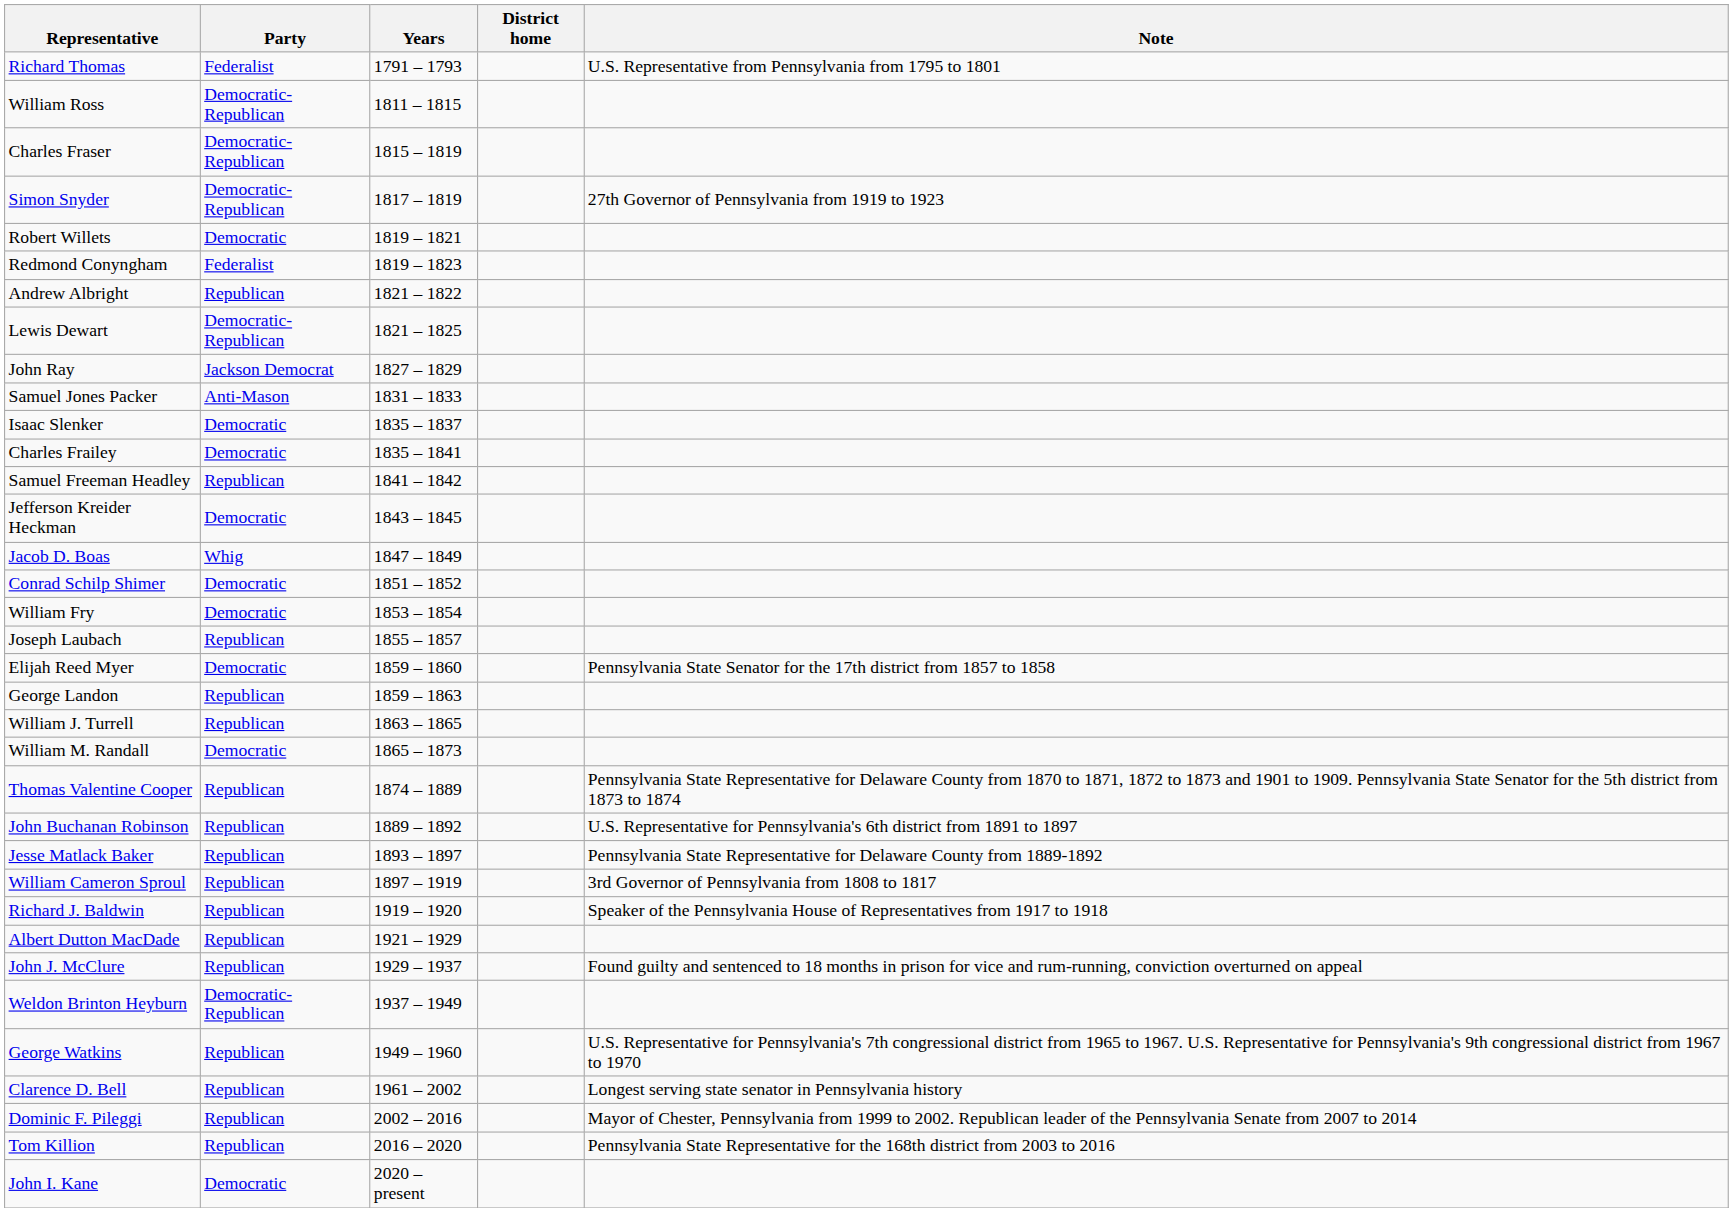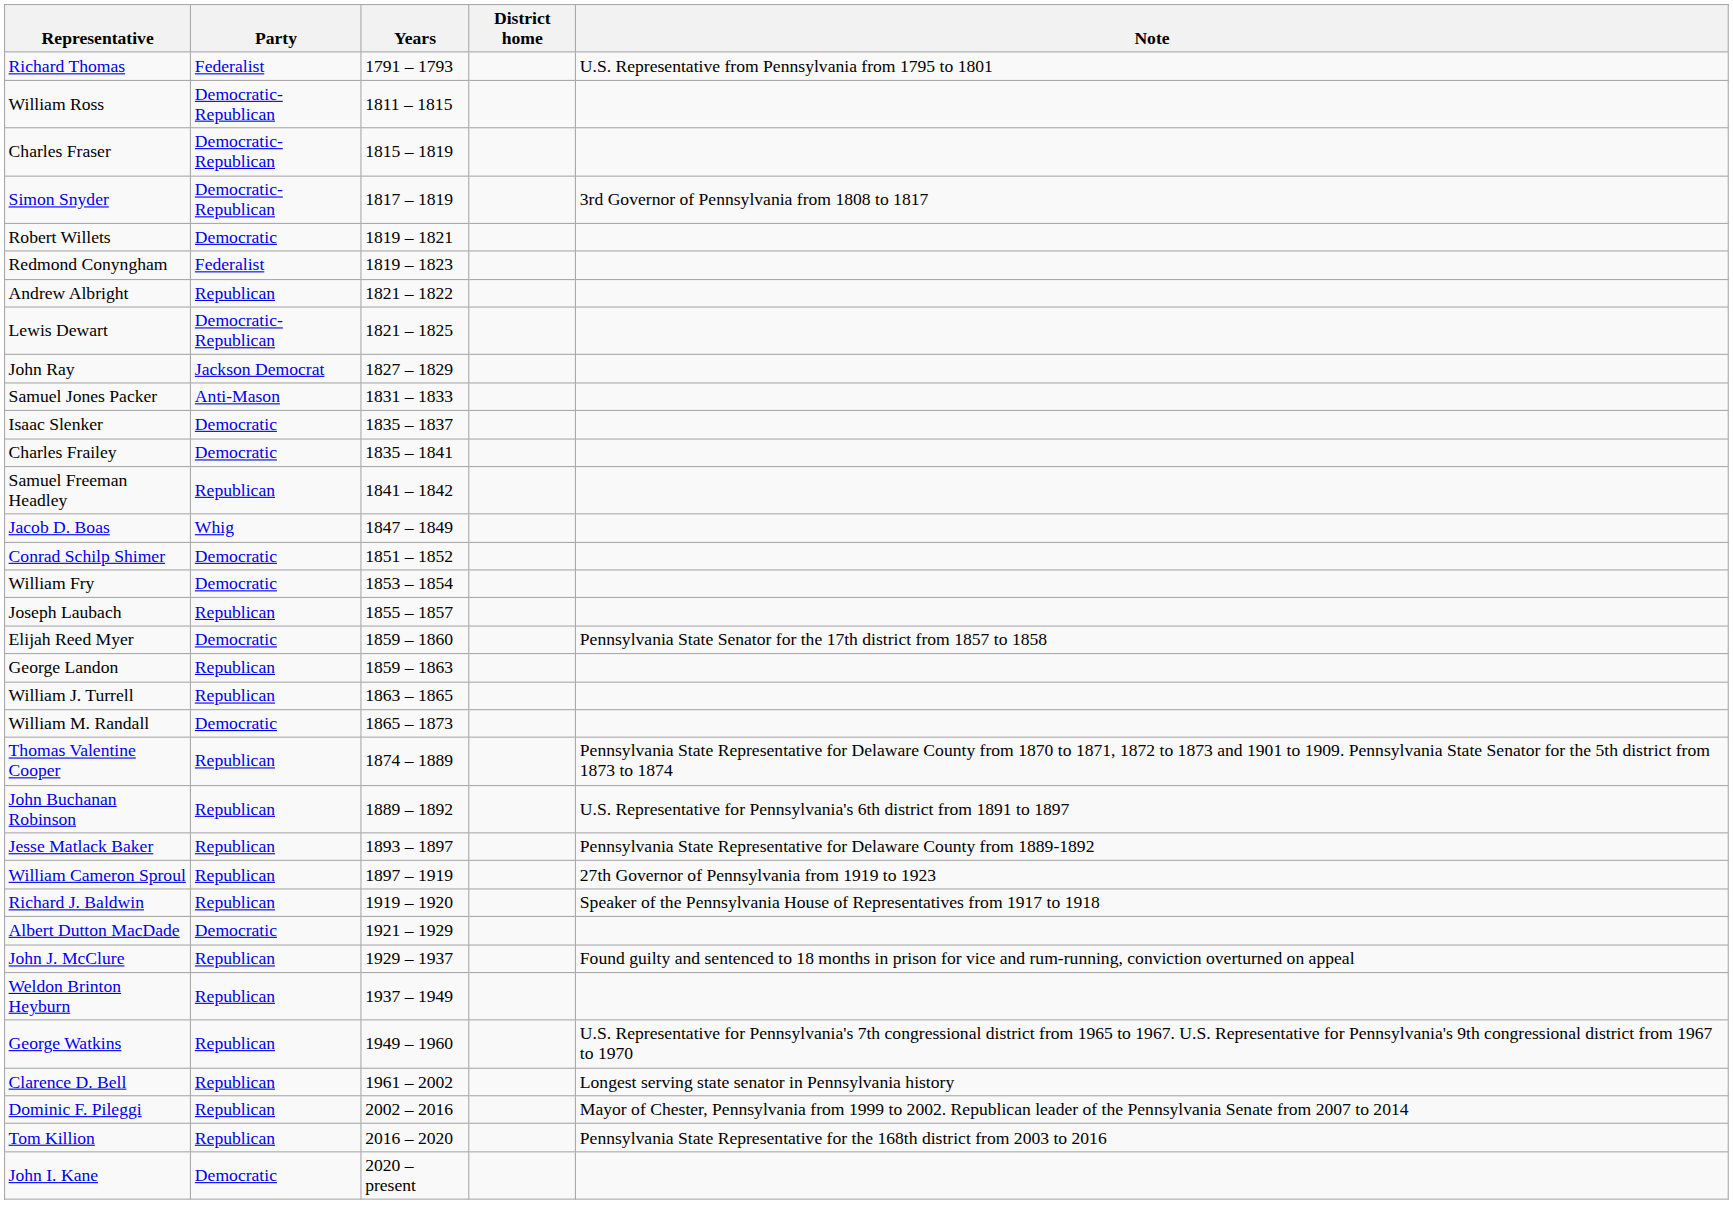 <table class=wikitable>
 <tr valign=bottom>
 <th>Representative</th>
 <th>Party</th>
 <th>Years</th>
 <th>District home</th>
 <th>Note</th>
 </tr>
 <tr>
 <td><a href='#'>Richard Thomas</a></td>
 <td><a href='#'>Federalist</a></td>
 <td>1791 – 1793</td>
 <td></td>
 <td>U.S. Representative from Pennsylvania from 1795 to 1801</td>
 </tr>
 <tr>
 <td>William Ross</td>
 <td><a href='#'>Democratic-Republican</a></td>
 <td>1811 – 1815</td>
 <td></td>
 <td></td>
 </tr>
 <tr>
 <td>Charles Fraser</td>
 <td><a href='#'>Democratic-Republican</a></td>
 <td>1815 – 1819</td>
 <td></td>
 <td></td>
 </tr>
 <tr>
 <td><a href='#'>Simon Snyder</a></td>
 <td><a href='#'>Democratic-Republican</a></td>
 <td>1817 – 1819</td>
 <td></td>
-<td>27th Governor of Pennsylvania from 1919 to 1923</td>
+<td>3rd Governor of Pennsylvania from 1808 to 1817</td>
 </tr>
 <tr>
 <td>Robert Willets</td>
 <td><a href='#'>Democratic</a></td>
 <td>1819 – 1821</td>
 <td></td>
 <td></td>
 </tr>
 <tr>
 <td>Redmond Conyngham</td>
 <td><a href='#'>Federalist</a></td>
 <td>1819 – 1823</td>
 <td></td>
 <td></td>
 </tr>
 <tr>
 <td>Andrew Albright</td>
 <td><a href='#'>Republican</a></td>
 <td>1821 – 1822</td>
 <td></td>
 <td></td>
 </tr>
 <tr>
 <td>Lewis Dewart</td>
 <td><a href='#'>Democratic-Republican</a></td>
 <td>1821 – 1825</td>
 <td></td>
 <td></td>
 </tr>
 <tr>
 <td>John Ray</td>
 <td><a href='#'>Jackson Democrat</a></td>
 <td>1827 – 1829</td>
 <td></td>
 <td></td>
 </tr>
 <tr>
 <td>Samuel Jones Packer</td>
 <td><a href='#'>Anti-Mason</a></td>
 <td>1831 – 1833</td>
 <td></td>
 <td></td>
 </tr>
 <tr>
 <td>Isaac Slenker</td>
 <td><a href='#'>Democratic</a></td>
 <td>1835 – 1837</td>
 <td></td>
 <td></td>
 </tr>
 <tr>
 <td>Charles Frailey</td>
 <td><a href='#'>Democratic</a></td>
 <td>1835 – 1841</td>
 <td></td>
 <td></td>
 </tr>
 <tr>
 <td>Samuel Freeman Headley</td>
 <td><a href='#'>Republican</a></td>
 <td>1841 – 1842</td>
-<td></td>
-<td></td>
-</tr>
-<tr>
-<td>Jefferson Kreider Heckman</td>
-<td><a href='#'>Democratic</a></td>
-<td>1843 – 1845</td>
 <td></td>
 <td></td>
 </tr>
 <tr>
 <td><a href='#'>Jacob D. Boas</a></td>
 <td><a href='#'>Whig</a></td>
 <td>1847 – 1849</td>
 <td></td>
 <td></td>
 </tr>
 <tr>
 <td><a href='#'>Conrad Schilp Shimer</a></td>
 <td><a href='#'>Democratic</a></td>
 <td>1851 – 1852</td>
 <td></td>
 <td></td>
 </tr>
 <tr>
 <td>William Fry</td>
 <td><a href='#'>Democratic</a></td>
 <td>1853 – 1854</td>
 <td></td>
 <td></td>
 </tr>
 <tr>
 <td>Joseph Laubach</td>
 <td><a href='#'>Republican</a></td>
 <td>1855 – 1857</td>
 <td></td>
 <td></td>
 </tr>
 <tr>
 <td>Elijah Reed Myer</td>
 <td><a href='#'>Democratic</a></td>
 <td>1859 – 1860</td>
 <td></td>
 <td>Pennsylvania State Senator for the 17th district from 1857 to 1858</td>
 </tr>
 <tr>
 <td>George Landon</td>
 <td><a href='#'>Republican</a></td>
 <td>1859 – 1863</td>
 <td></td>
 <td></td>
 </tr>
 <tr>
 <td>William J. Turrell</td>
 <td><a href='#'>Republican</a></td>
 <td>1863 – 1865</td>
 <td></td>
 <td></td>
 </tr>
 <tr>
 <td>William M. Randall</td>
 <td><a href='#'>Democratic</a></td>
 <td>1865 – 1873</td>
 <td></td>
 <td></td>
 </tr>
 <tr>
 <td><a href='#'>Thomas Valentine Cooper</a></td>
 <td><a href='#'>Republican</a></td>
 <td>1874 – 1889</td>
 <td></td>
 <td>Pennsylvania State Representative for Delaware County from 1870 to 1871, 1872 to 1873 and 1901 to 1909.  Pennsylvania State Senator for the 5th district from 1873 to 1874</td>
 </tr>
 <tr>
 <td><a href='#'>John Buchanan Robinson</a></td>
 <td><a href='#'>Republican</a></td>
 <td>1889 – 1892</td>
 <td></td>
 <td>U.S. Representative for Pennsylvania's 6th district from 1891 to 1897</td>
 </tr>
 <tr>
 <td><a href='#'>Jesse Matlack Baker</a></td>
 <td><a href='#'>Republican</a></td>
 <td>1893 – 1897</td>
 <td></td>
 <td>Pennsylvania State Representative for Delaware County from 1889-1892</td>
 </tr>
 <tr>
 <td><a href='#'>William Cameron Sproul</a></td>
 <td><a href='#'>Republican</a></td>
 <td>1897 – 1919</td>
 <td></td>
-<td>3rd Governor of Pennsylvania from 1808 to 1817</td>
+<td>27th Governor of Pennsylvania from 1919 to 1923</td>
 </tr>
 <tr>
 <td><a href='#'>Richard J. Baldwin</a></td>
 <td><a href='#'>Republican</a></td>
 <td>1919 – 1920</td>
 <td></td>
 <td>Speaker of the Pennsylvania House of Representatives from 1917 to 1918</td>
 </tr>
 <tr>
 <td><a href='#'>Albert Dutton MacDade</a></td>
-<td><a href='#'>Republican</a></td>
+<td><a href='#'>Democratic</a></td>
 <td>1921 – 1929</td>
 <td></td>
 <td></td>
 </tr>
 <tr>
 <td><a href='#'>John J. McClure</a></td>
 <td><a href='#'>Republican</a></td>
 <td>1929 – 1937</td>
 <td></td>
 <td>Found guilty and sentenced to 18 months in prison for vice and rum-running, conviction overturned on appeal</td>
 </tr>
 <tr>
 <td><a href='#'>Weldon Brinton Heyburn</a></td>
-<td><a href='#'>Democratic-Republican</a></td>
+<td><a href='#'>Republican</a></td>
 <td>1937 – 1949</td>
 <td></td>
 <td></td>
 </tr>
 <tr>
 <td><a href='#'>George Watkins</a></td>
 <td><a href='#'>Republican</a></td>
 <td>1949 – 1960</td>
 <td></td>
 <td>U.S. Representative for Pennsylvania's 7th congressional district from 1965 to 1967.  U.S. Representative for Pennsylvania's 9th congressional district from 1967 to 1970</td>
 </tr>
 <tr>
 <td><a href='#'>Clarence D. Bell</a></td>
 <td><a href='#'>Republican</a></td>
 <td>1961 – 2002</td>
 <td></td>
 <td>Longest serving state senator in Pennsylvania history</td>
 </tr>
 <tr>
 <td><a href='#'>Dominic F. Pileggi</a></td>
 <td><a href='#'>Republican</a></td>
 <td>2002 – 2016</td>
 <td></td>
 <td>Mayor of Chester, Pennsylvania from 1999 to 2002.  Republican leader of the Pennsylvania Senate from 2007 to 2014</td>
 </tr>
 <tr>
 <td><a href='#'>Tom Killion</a></td>
 <td><a href='#'>Republican</a></td>
 <td>2016 – 2020</td>
 <td></td>
 <td>Pennsylvania State Representative for the 168th district from 2003 to 2016</td>
 </tr>
 <tr>
 <td><a href='#'>John I. Kane</a></td>
 <td><a href='#'>Democratic</a></td>
 <td>2020 – present</td>
 <td></td>
 <td></td>
 </tr>
 </table>
